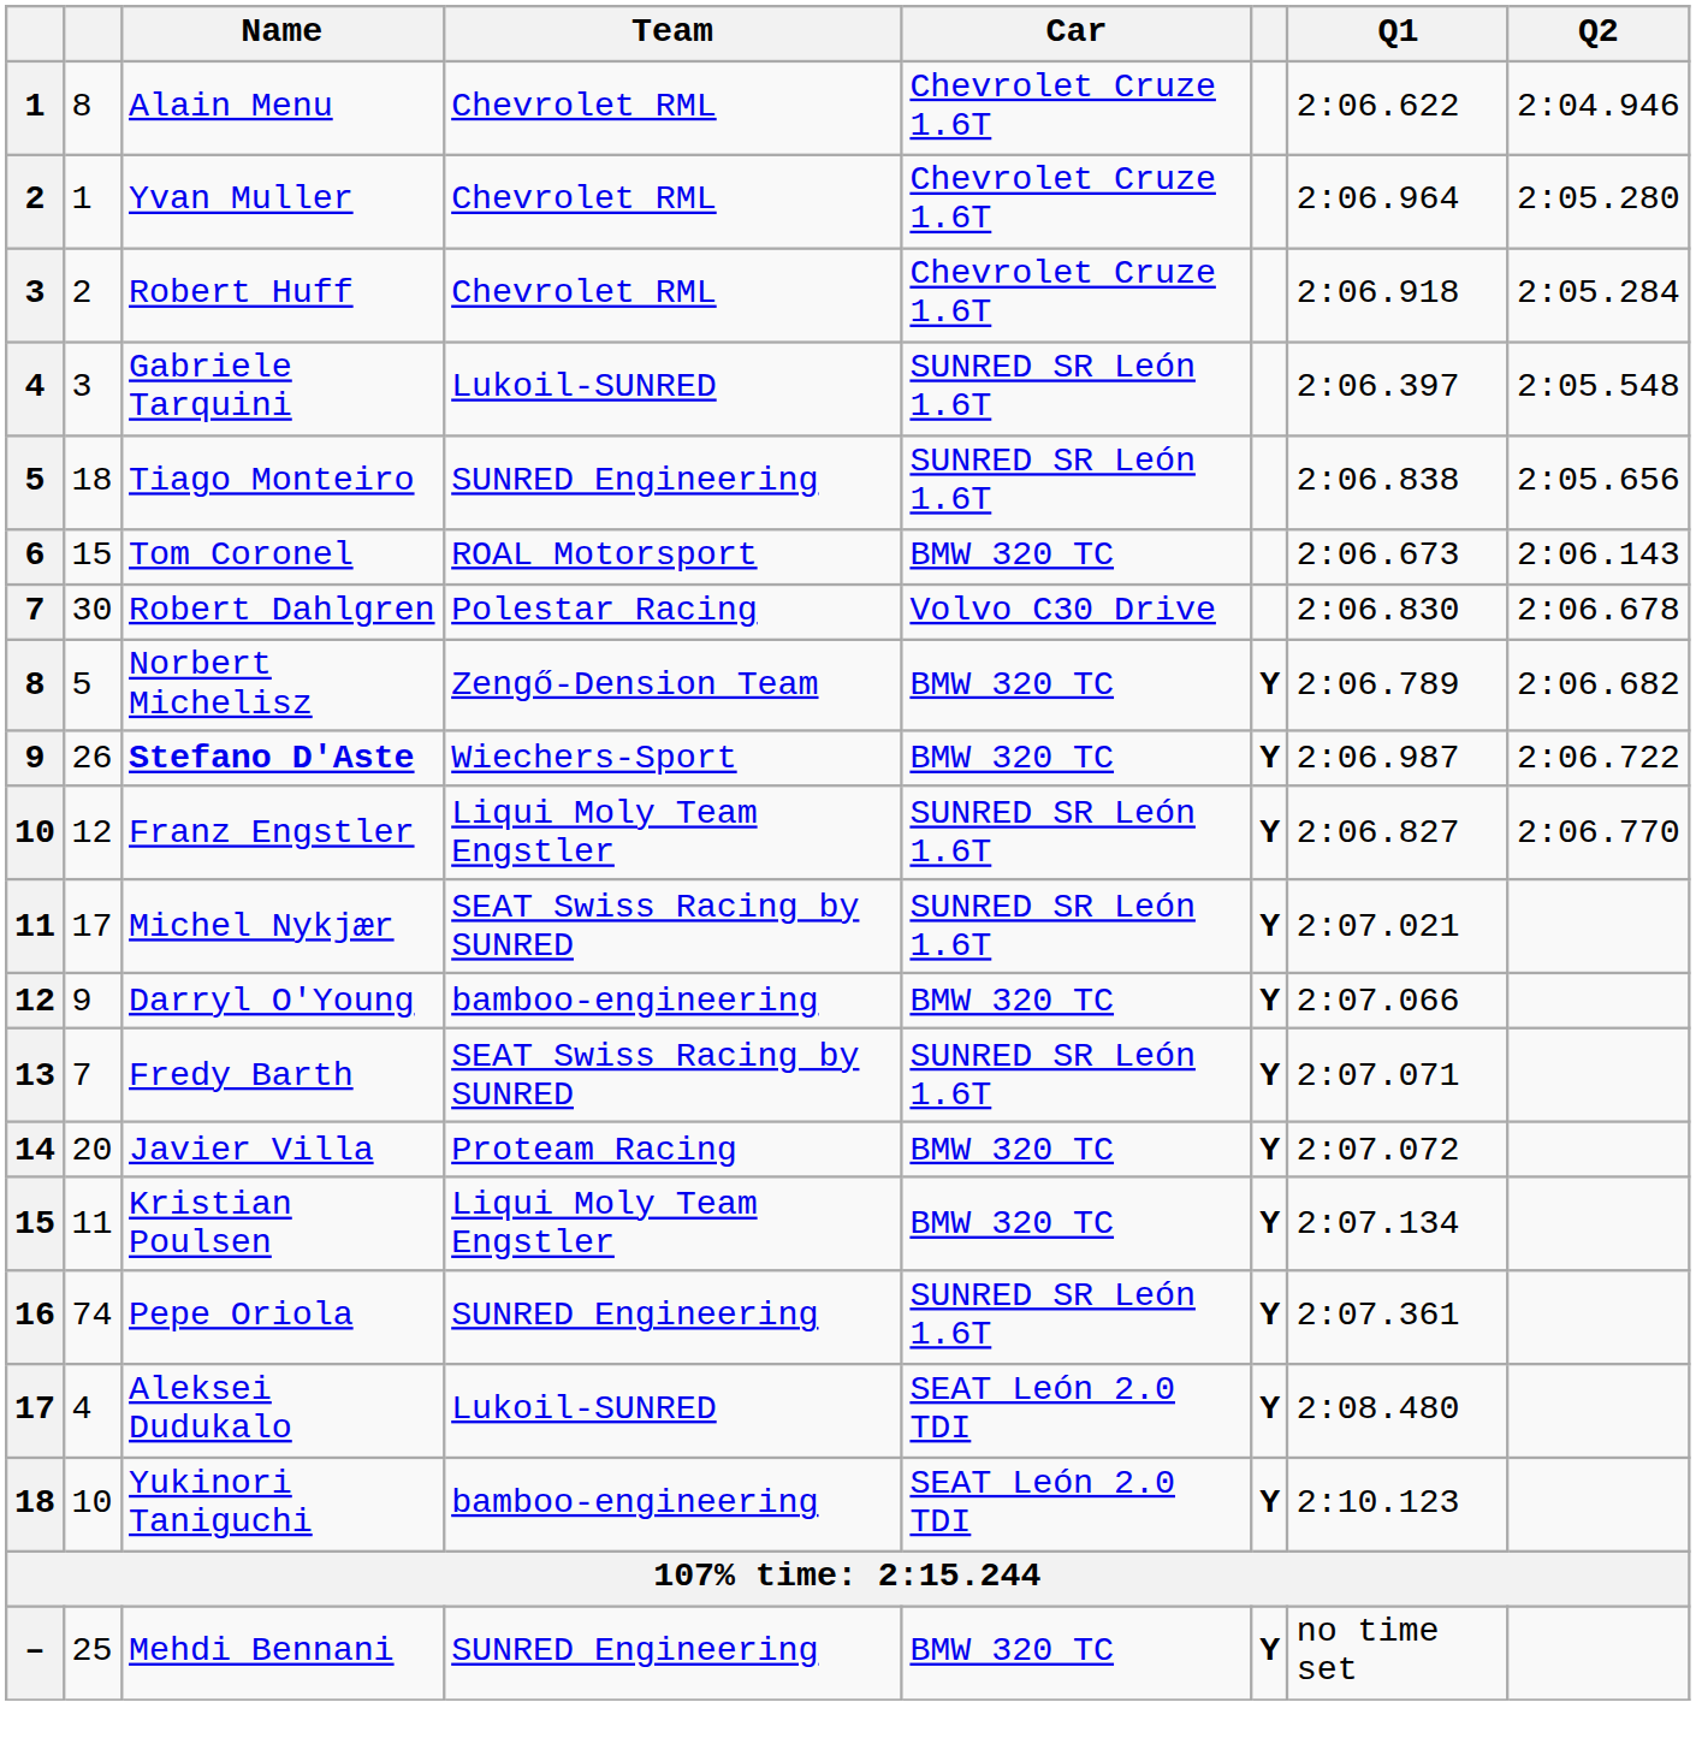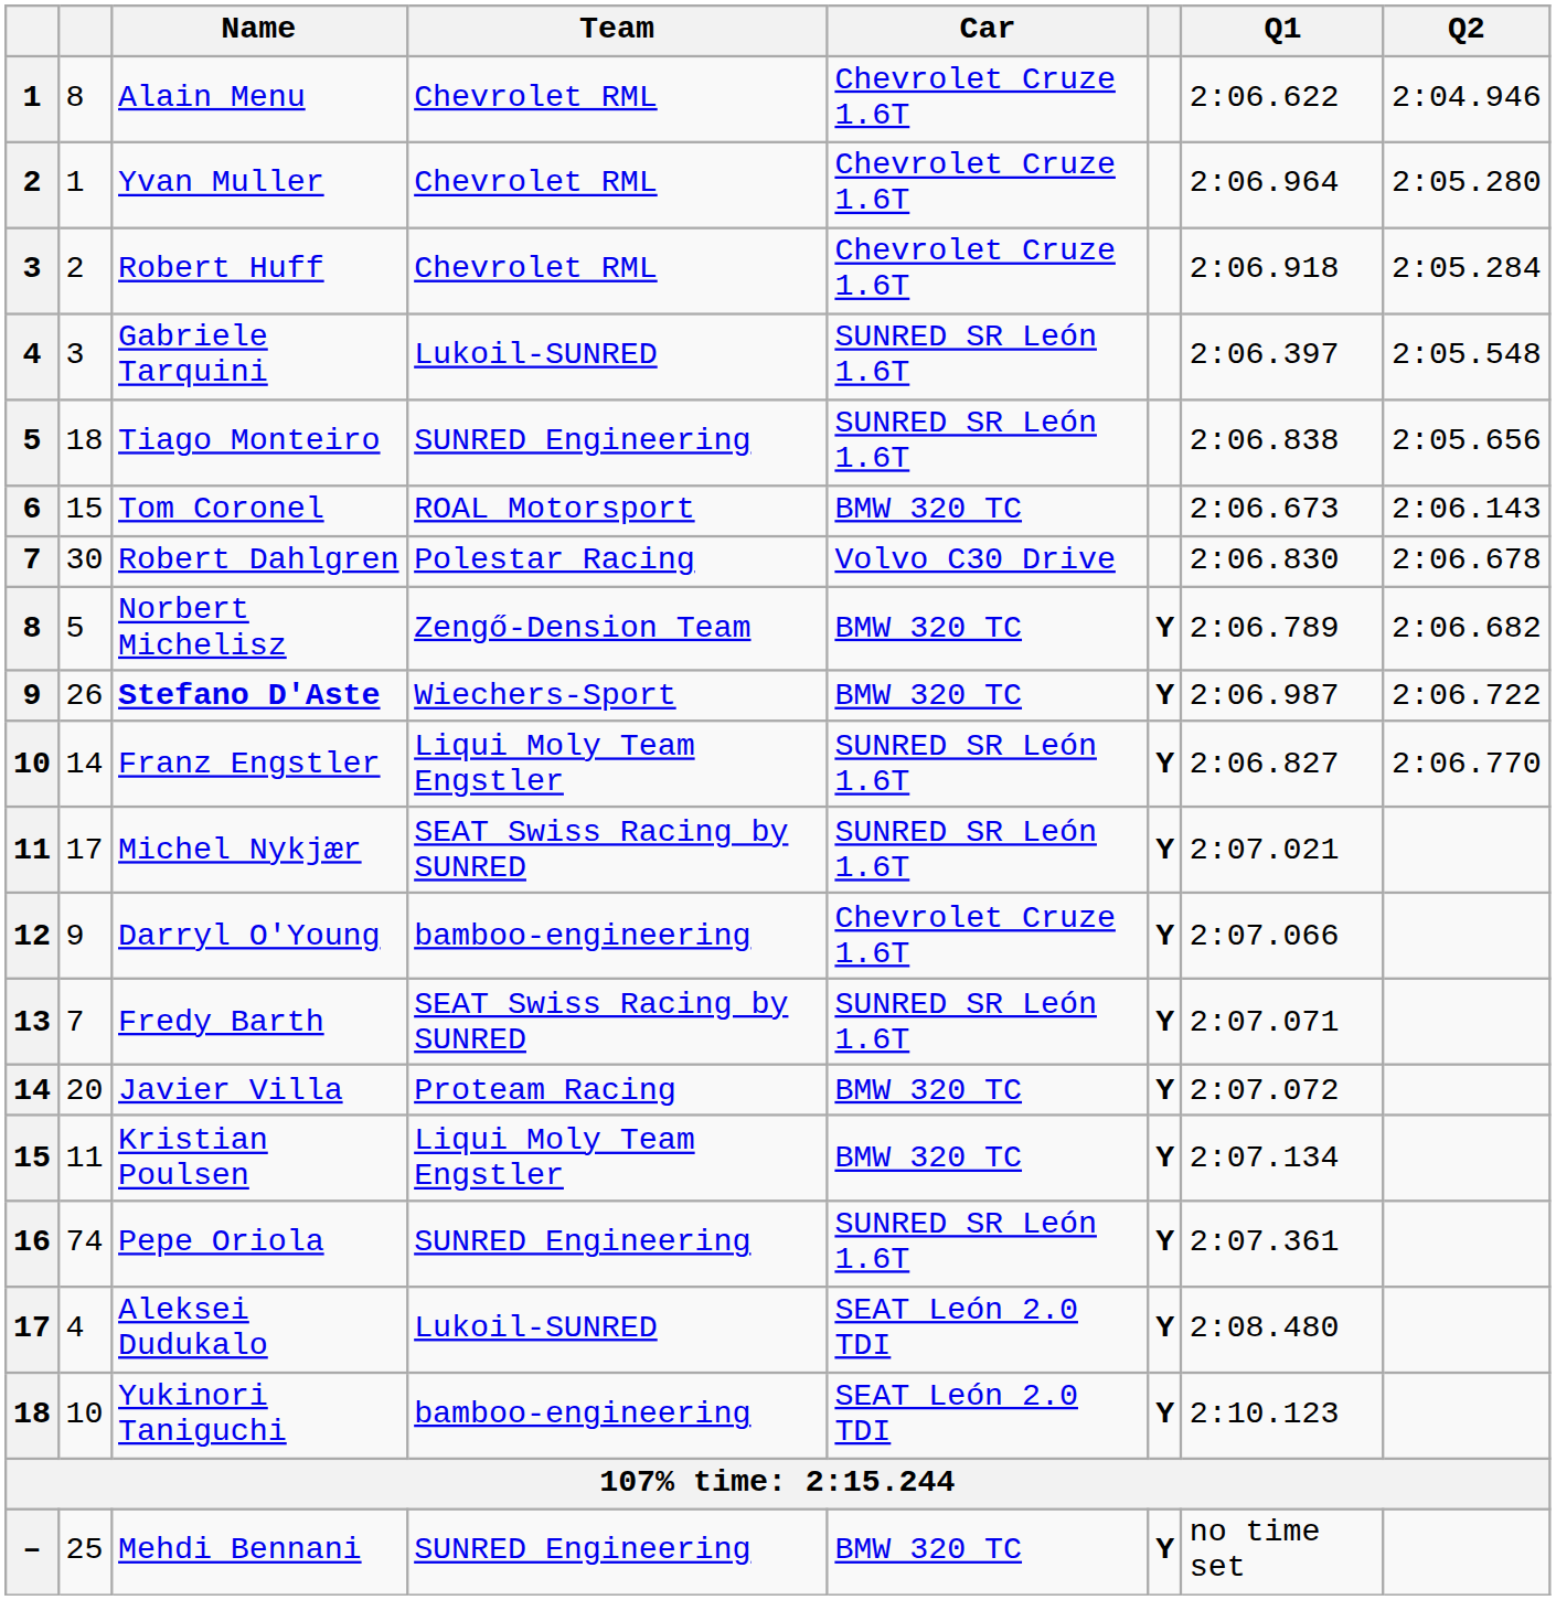 <table class="wikitable sortable" style="font-size: 95%;">
 <tr>
 <th></th>
 <th></th>
 <th>Name</th>
 <th>Team</th>
 <th>Car</th>
 <th></th>
 <th>Q1</th>
 <th>Q2</th>
 </tr>
 <tr>
 <th>1</th>
 <td>8</td>
 <td> <a href='#'>Alain Menu</a></td>
 <td><a href='#'>Chevrolet RML</a></td>
 <td><a href='#'>Chevrolet Cruze 1.6T</a></td>
 <td></td>
 <td>2:06.622</td>
 <td>2:04.946</td>
 </tr>
 <tr>
 <th>2</th>
 <td>1</td>
 <td> <a href='#'>Yvan Muller</a></td>
 <td><a href='#'>Chevrolet RML</a></td>
 <td><a href='#'>Chevrolet Cruze 1.6T</a></td>
 <td></td>
 <td>2:06.964</td>
 <td>2:05.280</td>
 </tr>
 <tr>
 <th>3</th>
 <td>2</td>
 <td> <a href='#'>Robert Huff</a></td>
 <td><a href='#'>Chevrolet RML</a></td>
 <td><a href='#'>Chevrolet Cruze 1.6T</a></td>
 <td></td>
 <td>2:06.918</td>
 <td>2:05.284</td>
 </tr>
 <tr>
 <th>4</th>
 <td>3</td>
 <td> <a href='#'>Gabriele Tarquini</a></td>
 <td><a href='#'>Lukoil-SUNRED</a></td>
 <td><a href='#'>SUNRED SR León 1.6T</a></td>
 <td></td>
 <td>2:06.397</td>
 <td>2:05.548</td>
 </tr>
 <tr>
 <th>5</th>
 <td>18</td>
 <td> <a href='#'>Tiago Monteiro</a></td>
 <td><a href='#'>SUNRED Engineering</a></td>
 <td><a href='#'>SUNRED SR León 1.6T</a></td>
 <td></td>
 <td>2:06.838</td>
 <td>2:05.656</td>
 </tr>
 <tr>
 <th>6</th>
 <td>15</td>
 <td> <a href='#'>Tom Coronel</a></td>
 <td><a href='#'>ROAL Motorsport</a></td>
 <td><a href='#'>BMW 320 TC</a></td>
 <td></td>
 <td>2:06.673</td>
 <td>2:06.143</td>
 </tr>
 <tr>
 <th>7</th>
 <td>30</td>
 <td> <a href='#'>Robert Dahlgren</a></td>
 <td><a href='#'>Polestar Racing</a></td>
 <td><a href='#'>Volvo C30 Drive</a></td>
 <td></td>
 <td>2:06.830</td>
 <td>2:06.678</td>
 </tr>
 <tr>
 <th>8</th>
 <td>5</td>
 <td> <a href='#'>Norbert Michelisz</a></td>
 <td><a href='#'>Zengő-Dension Team</a></td>
 <td><a href='#'>BMW 320 TC</a></td>
 <td align=center><strong><span>Y</span></strong></td>
 <td>2:06.789</td>
 <td>2:06.682</td>
 </tr>
 <tr>
 <th>9</th>
 <td>26</td>
 <td> <strong><a href='#'>Stefano D'Aste</a></strong></td>
 <td><a href='#'>Wiechers-Sport</a></td>
 <td><a href='#'>BMW 320 TC</a></td>
 <td align=center><strong><span>Y</span></strong></td>
 <td>2:06.987</td>
 <td>2:06.722</td>
 </tr>
 <tr>
 <th>10</th>
-<td>12</td>
+<td>14</td>
 <td> <a href='#'>Franz Engstler</a></td>
 <td><a href='#'>Liqui Moly Team Engstler</a></td>
 <td><a href='#'>SUNRED SR León 1.6T</a></td>
 <td align=center><strong><span>Y</span></strong></td>
 <td>2:06.827</td>
 <td>2:06.770</td>
 </tr>
 <tr>
 <th>11</th>
 <td>17</td>
 <td> <a href='#'>Michel Nykjær</a></td>
 <td><a href='#'>SEAT Swiss Racing by SUNRED</a></td>
 <td><a href='#'>SUNRED SR León 1.6T</a></td>
 <td align=center><strong><span>Y</span></strong></td>
 <td>2:07.021</td>
 <td></td>
 </tr>
 <tr>
 <th>12</th>
 <td>9</td>
 <td> <a href='#'>Darryl O'Young</a></td>
 <td><a href='#'>bamboo-engineering</a></td>
-<td><a href='#'>BMW 320 TC</a></td>
+<td><a href='#'>Chevrolet Cruze 1.6T</a></td>
 <td align=center><strong><span>Y</span></strong></td>
 <td>2:07.066</td>
 <td></td>
 </tr>
 <tr>
 <th>13</th>
 <td>7</td>
 <td> <a href='#'>Fredy Barth</a></td>
 <td><a href='#'>SEAT Swiss Racing by SUNRED</a></td>
 <td><a href='#'>SUNRED SR León 1.6T</a></td>
 <td align=center><strong><span>Y</span></strong></td>
 <td>2:07.071</td>
 <td></td>
 </tr>
 <tr>
 <th>14</th>
 <td>20</td>
 <td> <a href='#'>Javier Villa</a></td>
 <td><a href='#'>Proteam Racing</a></td>
 <td><a href='#'>BMW 320 TC</a></td>
 <td align=center><strong><span>Y</span></strong></td>
 <td>2:07.072</td>
 <td></td>
 </tr>
 <tr>
 <th>15</th>
 <td>11</td>
 <td> <a href='#'>Kristian Poulsen</a></td>
 <td><a href='#'>Liqui Moly Team Engstler</a></td>
 <td><a href='#'>BMW 320 TC</a></td>
 <td align=center><strong><span>Y</span></strong></td>
 <td>2:07.134</td>
 <td></td>
 </tr>
 <tr>
 <th>16</th>
 <td>74</td>
 <td> <a href='#'>Pepe Oriola</a></td>
 <td><a href='#'>SUNRED Engineering</a></td>
 <td><a href='#'>SUNRED SR León 1.6T</a></td>
 <td align=center><strong><span>Y</span></strong></td>
 <td>2:07.361</td>
 <td></td>
 </tr>
 <tr>
 <th>17</th>
 <td>4</td>
 <td> <a href='#'>Aleksei Dudukalo</a></td>
 <td><a href='#'>Lukoil-SUNRED</a></td>
 <td><a href='#'>SEAT León 2.0 TDI</a></td>
 <td align=center><strong><span>Y</span></strong></td>
 <td>2:08.480</td>
 <td></td>
 </tr>
 <tr>
 <th>18</th>
 <td>10</td>
 <td> <a href='#'>Yukinori Taniguchi</a></td>
 <td><a href='#'>bamboo-engineering</a></td>
 <td><a href='#'>SEAT León 2.0 TDI</a></td>
 <td align=center><strong><span>Y</span></strong></td>
 <td>2:10.123</td>
 <td></td>
 </tr>
 <tr>
 <th colspan=8>107% time: 2:15.244</th>
 </tr>
 <tr>
 <th>–</th>
 <td>25</td>
 <td> <a href='#'>Mehdi Bennani</a></td>
 <td><a href='#'>SUNRED Engineering</a></td>
 <td><a href='#'>BMW 320 TC</a></td>
 <td align=center><strong><span>Y</span></strong></td>
 <td>no time set</td>
 <td></td>
 </tr>
 </table>
